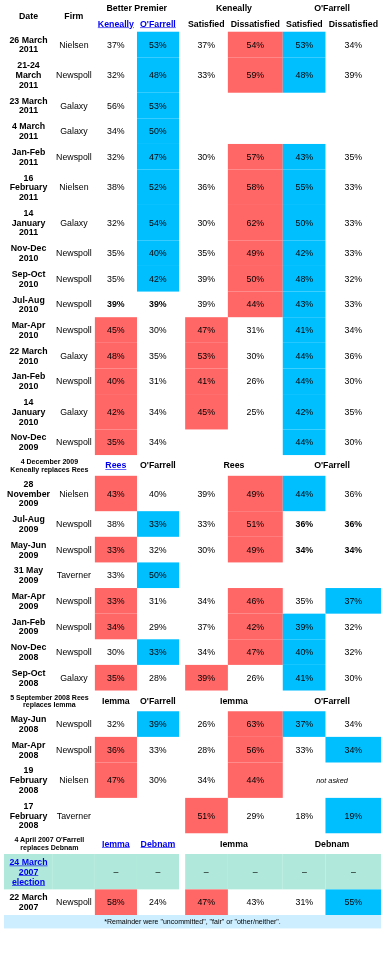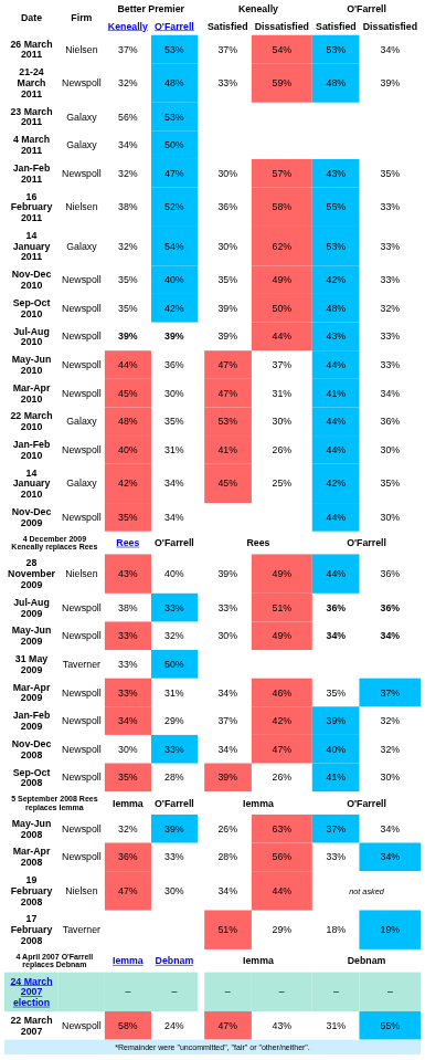 <table class="toccolours" cellpadding="5" cellspacing="0" style="text-align:center; margin-right:.5em; margin-top:.4em; font-size:90%;">
 <tr>
 </tr>
 <tr>
 <th rowspan="2">Date</th>
 <th rowspan="2">Firm</th>
 <th colspan="2">Better Premier</th>
 <th></th>
 <th colspan="2">Keneally</th>
 <th colspan="2">O'Farrell</th>
 </tr>
 <tr>
 <th><a href='#'>Keneally</a></th>
 <th><a href='#'>O'Farrell</a></th>
 <th></th>
 <th>Satisfied</th>
 <th>Dissatisfied</th>
 <th>Satisfied</th>
 <th>Dissatisfied</th>
 </tr>
 <tr>
 <th>26 March 2011</th>
 <td>Nielsen</td>
 <td>37%</td>
 <td style="background:#00bfff;">53%</td>
 <td></td>
 <td>37%</td>
 <td style="background:#f66;">54%</td>
 <td style="background:#00bfff;">53%</td>
 <td>34%</td>
 </tr>
 <tr>
 <th>21-24 March 2011</th>
 <td>Newspoll</td>
 <td>32%</td>
 <td style="background:#00bfff;">48%</td>
 <td></td>
 <td>33%</td>
 <td style="background:#f66;">59%</td>
 <td style="background:#00bfff;">48%</td>
 <td>39%</td>
 </tr>
 <tr>
 <th>23 March 2011</th>
 <td>Galaxy</td>
 <td>56%</td>
 <td style="background:#00bfff;">53%</td>
 <td></td>
 <td></td>
 <td></td>
 <td></td>
 <td></td>
 </tr>
 <tr>
 <th>4 March 2011</th>
 <td>Galaxy</td>
 <td>34%</td>
 <td style="background:#00bfff;">50%</td>
 <td></td>
 <td></td>
 <td></td>
 <td></td>
 <td></td>
 </tr>
 <tr>
 <th>Jan-Feb 2011</th>
 <td>Newspoll</td>
 <td>32%</td>
 <td style="background:#00bfff;">47%</td>
 <td></td>
 <td>30%</td>
 <td style="background:#f66;">57%</td>
 <td style="background:#00bfff;">43%</td>
 <td>35%</td>
 </tr>
 <tr>
 <th>16 February 2011</th>
 <td>Nielsen</td>
 <td>38%</td>
 <td style="background:#00bfff;">52%</td>
 <td></td>
 <td>36%</td>
 <td style="background:#f66;">58%</td>
 <td style="background:#00bfff;">55%</td>
 <td>33%</td>
 </tr>
 <tr>
 <th>14 January 2011</th>
 <td>Galaxy</td>
 <td>32%</td>
 <td style="background:#00bfff;">54%</td>
 <td></td>
 <td>30%</td>
 <td style="background:#f66;">62%</td>
-<td style="background:#00bfff;">50%</td>
+<td style="background:#00bfff;">53%</td>
 <td>33%</td>
 </tr>
 <tr>
 <th>Nov-Dec 2010</th>
 <td>Newspoll</td>
 <td>35%</td>
 <td style="background:#00bfff;">40%</td>
 <td></td>
 <td>35%</td>
 <td style="background:#f66;">49%</td>
 <td style="background:#00bfff;">42%</td>
 <td>33%</td>
 </tr>
 <tr>
 <th>Sep-Oct 2010</th>
 <td>Newspoll</td>
 <td>35%</td>
 <td style="background:#00bfff;">42%</td>
 <td></td>
 <td>39%</td>
 <td style="background:#f66;">50%</td>
 <td style="background:#00bfff;">48%</td>
 <td>32%</td>
 </tr>
 <tr>
 <th>Jul-Aug 2010</th>
 <td>Newspoll</td>
 <td><strong>39%</strong></td>
 <td><strong>39%</strong></td>
 <td></td>
 <td>39%</td>
 <td style="background:#f66;">44%</td>
 <td style="background:#00bfff;">43%</td>
+<td>33%</td>
+</tr>
+<tr>
+<th>May-Jun 2010</th>
+<td>Newspoll</td>
+<td style="background:#f66;">44%</td>
+<td>36%</td>
+<td></td>
+<td style="background:#f66;">47%</td>
+<td>37%</td>
+<td style="background:#00bfff;">44%</td>
 <td>33%</td>
 </tr>
 <tr>
 <th>Mar-Apr 2010</th>
 <td>Newspoll</td>
 <td style="background:#f66;">45%</td>
 <td>30%</td>
 <td></td>
 <td style="background:#f66;">47%</td>
 <td>31%</td>
 <td style="background:#00bfff;">41%</td>
 <td>34%</td>
 </tr>
 <tr>
 <th>22 March 2010</th>
 <td>Galaxy</td>
 <td style="background:#f66;">48%</td>
 <td>35%</td>
 <td></td>
 <td style="background:#f66;">53%</td>
 <td>30%</td>
 <td style="background:#00bfff;">44%</td>
 <td>36%</td>
 </tr>
 <tr>
 <th>Jan-Feb 2010</th>
 <td>Newspoll</td>
 <td style="background:#f66;">40%</td>
 <td>31%</td>
 <td></td>
 <td style="background:#f66;">41%</td>
 <td>26%</td>
 <td style="background:#00bfff;">44%</td>
 <td>30%</td>
 </tr>
 <tr>
 <th>14 January 2010</th>
 <td>Galaxy</td>
 <td style="background:#f66;">42%</td>
 <td>34%</td>
 <td></td>
 <td style="background:#f66;">45%</td>
 <td>25%</td>
 <td style="background:#00bfff;">42%</td>
 <td>35%</td>
 </tr>
 <tr>
 <th>Nov-Dec 2009</th>
 <td>Newspoll</td>
 <td style="background:#f66;">35%</td>
 <td>34%</td>
 <td></td>
 <td></td>
 <td></td>
 <td style="background:#00bfff;">44%</td>
 <td>30%</td>
 </tr>
 <tr>
 <th colspan="2" style="font-size:80%;">4 December 2009 Keneally replaces Rees</th>
 <th><a href='#'>Rees</a></th>
 <th>O'Farrell</th>
 <th></th>
 <th colspan="2">Rees</th>
 <th colspan="2">O'Farrell</th>
 </tr>
 <tr>
 <th>28 November 2009</th>
 <td>Nielsen</td>
 <td style="background:#f66;">43%</td>
 <td>40%</td>
 <td></td>
 <td>39%</td>
 <td style="background:#f66;">49%</td>
 <td style="background:#00bfff;">44%</td>
 <td>36%</td>
 </tr>
 <tr>
 <th>Jul-Aug 2009</th>
 <td>Newspoll</td>
 <td>38%</td>
 <td style="background:#00bfff;">33%</td>
 <td></td>
 <td>33%</td>
 <td style="background:#f66;">51%</td>
 <td><strong>36%</strong></td>
 <td><strong>36%</strong></td>
 </tr>
 <tr>
 <th>May-Jun 2009</th>
 <td>Newspoll</td>
 <td style="background:#f66;">33%</td>
 <td>32%</td>
 <td></td>
 <td>30%</td>
 <td style="background:#f66;">49%</td>
 <td><strong>34%</strong></td>
 <td><strong>34%</strong></td>
 </tr>
 <tr>
 <th>31 May 2009</th>
 <td>Taverner</td>
 <td>33%</td>
 <td style="background:#00bfff;">50%</td>
 <td></td>
 <td></td>
 <td></td>
 <td></td>
 <td></td>
 </tr>
 <tr>
 <th>Mar-Apr 2009</th>
 <td>Newspoll</td>
 <td style="background:#f66;">33%</td>
 <td>31%</td>
 <td></td>
 <td>34%</td>
 <td style="background:#f66;">46%</td>
 <td>35%</td>
 <td style="background:#00bfff;">37%</td>
 </tr>
 <tr>
 <th>Jan-Feb 2009</th>
 <td>Newspoll</td>
 <td style="background:#f66;">34%</td>
 <td>29%</td>
 <td></td>
 <td>37%</td>
 <td style="background:#f66;">42%</td>
 <td style="background:#00bfff;">39%</td>
 <td>32%</td>
 </tr>
 <tr>
 <th>Nov-Dec 2008</th>
 <td>Newspoll</td>
 <td>30%</td>
 <td style="background:#00bfff;">33%</td>
 <td></td>
 <td>34%</td>
 <td style="background:#f66;">47%</td>
 <td style="background:#00bfff;">40%</td>
 <td>32%</td>
 </tr>
 <tr>
 <th>Sep-Oct 2008</th>
-<td>Galaxy</td>
+<td>Newspoll</td>
 <td style="background:#f66;">35%</td>
 <td>28%</td>
 <td></td>
 <td style="background:#f66;">39%</td>
 <td>26%</td>
 <td style="background:#00bfff;">41%</td>
 <td>30%</td>
 </tr>
 <tr>
 <th colspan="2" style="font-size:80%;">5 September 2008 Rees replaces Iemma</th>
 <th>Iemma</th>
 <th>O'Farrell</th>
 <th></th>
 <th colspan="2">Iemma</th>
 <th colspan="2">O'Farrell</th>
 </tr>
 <tr>
 <th>May-Jun 2008</th>
 <td>Newspoll</td>
 <td>32%</td>
 <td style="background:#00bfff;">39%</td>
 <td></td>
 <td>26%</td>
 <td style="background:#f66;">63%</td>
 <td style="background:#00bfff;">37%</td>
 <td>34%</td>
 </tr>
 <tr>
 <th>Mar-Apr 2008</th>
 <td>Newspoll</td>
 <td style="background:#f66;">36%</td>
 <td>33%</td>
 <td></td>
 <td>28%</td>
 <td style="background:#f66;">56%</td>
 <td>33%</td>
 <td style="background:#00bfff;">34%</td>
 </tr>
 <tr>
 <th>19 February 2008</th>
 <td>Nielsen</td>
 <td style="background:#f66;">47%</td>
 <td>30%</td>
 <td></td>
 <td>34%</td>
 <td style="background:#f66;">44%</td>
 <td colspan="2"><em><small>not asked</small></em></td>
 </tr>
 <tr>
 <th>17 February 2008</th>
 <td>Taverner</td>
 <td></td>
 <td></td>
 <td></td>
 <td style="background:#f66;">51%</td>
 <td>29%</td>
 <td>18%</td>
 <td style="background:#00bfff;">19%</td>
 </tr>
 <tr>
 <th colspan="2" style="font-size:80%;">4 April 2007 O'Farrell replaces Debnam</th>
 <th><a href='#'>Iemma</a></th>
 <th><a href='#'>Debnam</a></th>
 <th></th>
 <th colspan="2">Iemma</th>
 <th colspan="2">Debnam</th>
 </tr>
 <tr>
 <th style="background:#b0e9db;"><a href='#'>24 March 2007 election</a></th>
 <td style="background:#b0e9db;"></td>
 <td style="background:#b0e9db;">–</td>
 <td style="background:#b0e9db;">–</td>
 <td></td>
 <td style="background:#b0e9db;">–</td>
 <td style="background:#b0e9db;">–</td>
 <td style="background:#b0e9db;">–</td>
 <td style="background:#b0e9db;">–</td>
 </tr>
 <tr>
 <th>22 March 2007</th>
 <td>Newspoll</td>
 <td style="background:#f66;">58%</td>
 <td>24%</td>
 <td></td>
 <td style="background:#f66;">47%</td>
 <td>43%</td>
 <td>31%</td>
 <td style="background:#00bfff;">55%</td>
 </tr>
 <tr>
 <td colspan="9" style="font-size:80%; background:#cef;">*Remainder were "uncommitted", "fair" or "other/neither".</td>
 </tr>
 <tr>
 </tr>
 </table>
